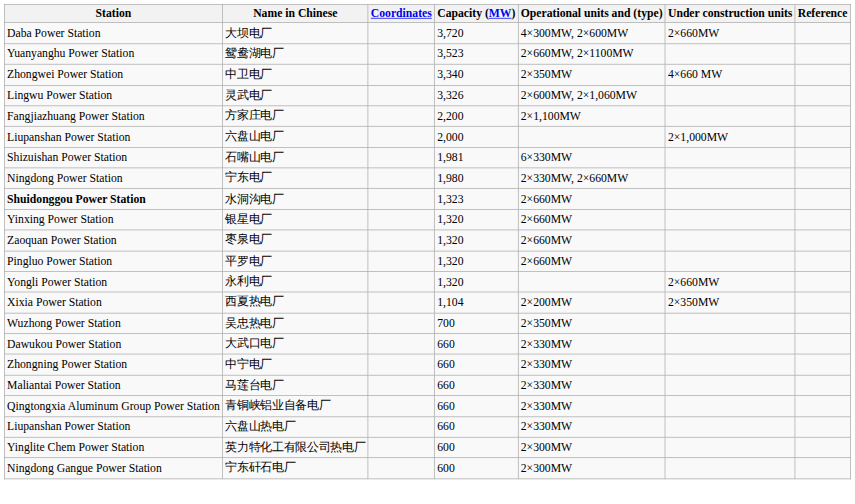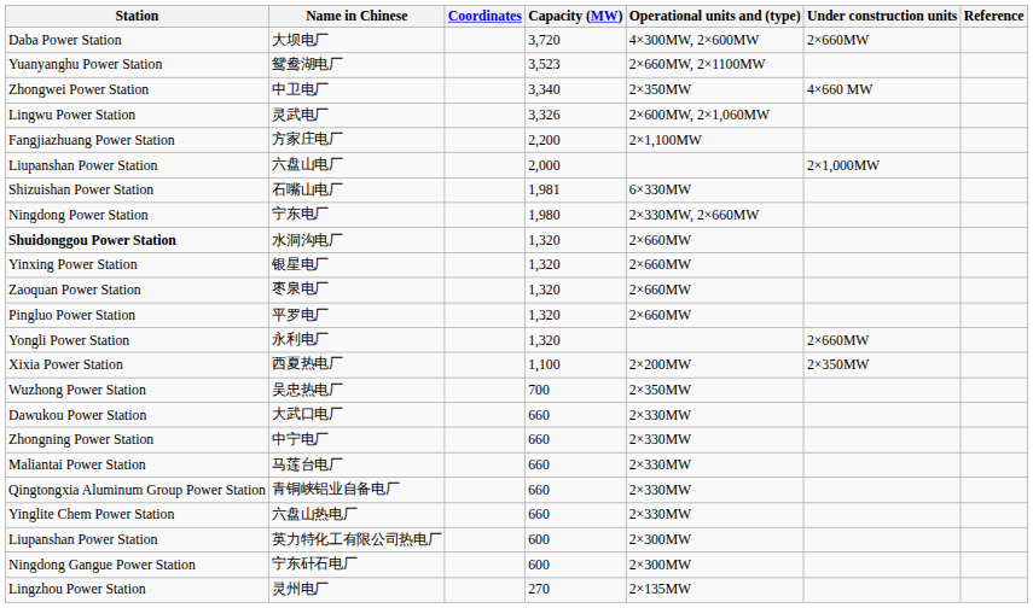 <table class="wikitable sortable">
 <tr>
 <th>Station</th>
 <th>Name in Chinese</th>
 <th><a href='#'>Coordinates</a></th>
 <th>Capacity (<a href='#'>MW</a>)</th>
 <th>Operational units and (type)</th>
 <th>Under construction units</th>
 <th>Reference</th>
 </tr>
 <tr>
 <td>Daba Power Station</td>
 <td>大坝电厂</td>
 <td></td>
 <td>3,720</td>
 <td>4×300MW, 2×600MW</td>
 <td>2×660MW</td>
 <td></td>
 </tr>
 <tr>
 <td>Yuanyanghu Power Station</td>
 <td>鸳鸯湖电厂</td>
 <td></td>
 <td>3,523</td>
 <td>2×660MW, 2×1100MW</td>
 <td></td>
 <td></td>
 </tr>
 <tr>
 <td>Zhongwei Power Station</td>
 <td>中卫电厂</td>
 <td></td>
 <td>3,340</td>
 <td>2×350MW</td>
 <td>4×660 MW</td>
 <td></td>
 </tr>
 <tr>
 <td>Lingwu Power Station</td>
 <td>灵武电厂</td>
 <td></td>
 <td>3,326</td>
 <td>2×600MW, 2×1,060MW</td>
 <td></td>
 <td></td>
 </tr>
 <tr>
 <td>Fangjiazhuang Power Station</td>
 <td>方家庄电厂</td>
 <td></td>
 <td>2,200</td>
 <td>2×1,100MW</td>
 <td></td>
 <td></td>
 </tr>
 <tr>
 <td>Liupanshan Power Station</td>
 <td>六盘山电厂</td>
 <td></td>
 <td>2,000</td>
 <td></td>
 <td>2×1,000MW</td>
 <td></td>
 </tr>
 <tr>
 <td>Shizuishan Power Station</td>
 <td>石嘴山电厂</td>
 <td></td>
 <td>1,981</td>
 <td>6×330MW</td>
 <td></td>
 <td></td>
 </tr>
 <tr>
 <td>Ningdong Power Station</td>
 <td>宁东电厂</td>
 <td></td>
 <td>1,980</td>
 <td>2×330MW, 2×660MW</td>
 <td></td>
 <td></td>
 </tr>
 <tr>
 <td><strong>Shuidonggou Power Station</strong></td>
 <td>水洞沟电厂</td>
 <td></td>
-<td>1,323</td>
+<td>1,320</td>
 <td>2×660MW</td>
 <td></td>
 <td></td>
 </tr>
 <tr>
 <td>Yinxing Power Station</td>
 <td>银星电厂</td>
 <td></td>
 <td>1,320</td>
 <td>2×660MW</td>
 <td></td>
 <td></td>
 </tr>
 <tr>
 <td>Zaoquan Power Station</td>
 <td>枣泉电厂</td>
 <td></td>
 <td>1,320</td>
 <td>2×660MW</td>
 <td></td>
 <td></td>
 </tr>
 <tr>
 <td>Pingluo Power Station</td>
 <td>平罗电厂</td>
 <td></td>
 <td>1,320</td>
 <td>2×660MW</td>
 <td></td>
 <td></td>
 </tr>
 <tr>
 <td>Yongli Power Station</td>
 <td>永利电厂</td>
 <td></td>
 <td>1,320</td>
 <td></td>
 <td>2×660MW</td>
 <td></td>
 </tr>
 <tr>
 <td>Xixia Power Station</td>
 <td>西夏热电厂</td>
 <td></td>
-<td>1,104</td>
+<td>1,100</td>
 <td>2×200MW</td>
 <td>2×350MW</td>
 <td></td>
 </tr>
 <tr>
 <td>Wuzhong Power Station</td>
 <td>吴忠热电厂</td>
 <td></td>
 <td>700</td>
 <td>2×350MW</td>
 <td></td>
 <td></td>
 </tr>
 <tr>
 <td>Dawukou Power Station</td>
 <td>大武口电厂</td>
 <td></td>
 <td>660</td>
 <td>2×330MW</td>
 <td></td>
 <td></td>
 </tr>
 <tr>
 <td>Zhongning Power Station</td>
 <td>中宁电厂</td>
 <td></td>
 <td>660</td>
 <td>2×330MW</td>
 <td></td>
 <td></td>
 </tr>
 <tr>
 <td>Maliantai Power Station</td>
 <td>马莲台电厂</td>
 <td></td>
 <td>660</td>
 <td>2×330MW</td>
 <td></td>
 <td></td>
 </tr>
 <tr>
 <td>Qingtongxia Aluminum Group Power Station</td>
 <td>青铜峡铝业自备电厂</td>
 <td></td>
 <td>660</td>
 <td>2×330MW</td>
 <td></td>
 <td></td>
 </tr>
 <tr>
-<td>Liupanshan Power Station</td>
+<td>Yinglite Chem Power Station</td>
 <td>六盘山热电厂</td>
 <td></td>
 <td>660</td>
 <td>2×330MW</td>
 <td></td>
 <td></td>
 </tr>
 <tr>
-<td>Yinglite Chem Power Station</td>
+<td>Liupanshan Power Station</td>
 <td>英力特化工有限公司热电厂</td>
 <td></td>
 <td>600</td>
 <td>2×300MW</td>
 <td></td>
 <td></td>
 </tr>
 <tr>
 <td>Ningdong Gangue Power Station</td>
 <td>宁东矸石电厂</td>
 <td></td>
 <td>600</td>
 <td>2×300MW</td>
 <td></td>
 <td></td>
 </tr>
+<tr>
+<td>Lingzhou Power Station</td>
+<td>灵州电厂</td>
+<td></td>
+<td>270</td>
+<td>2×135MW</td>
+<td></td>
+<td></td>
+</tr>
 </table>
